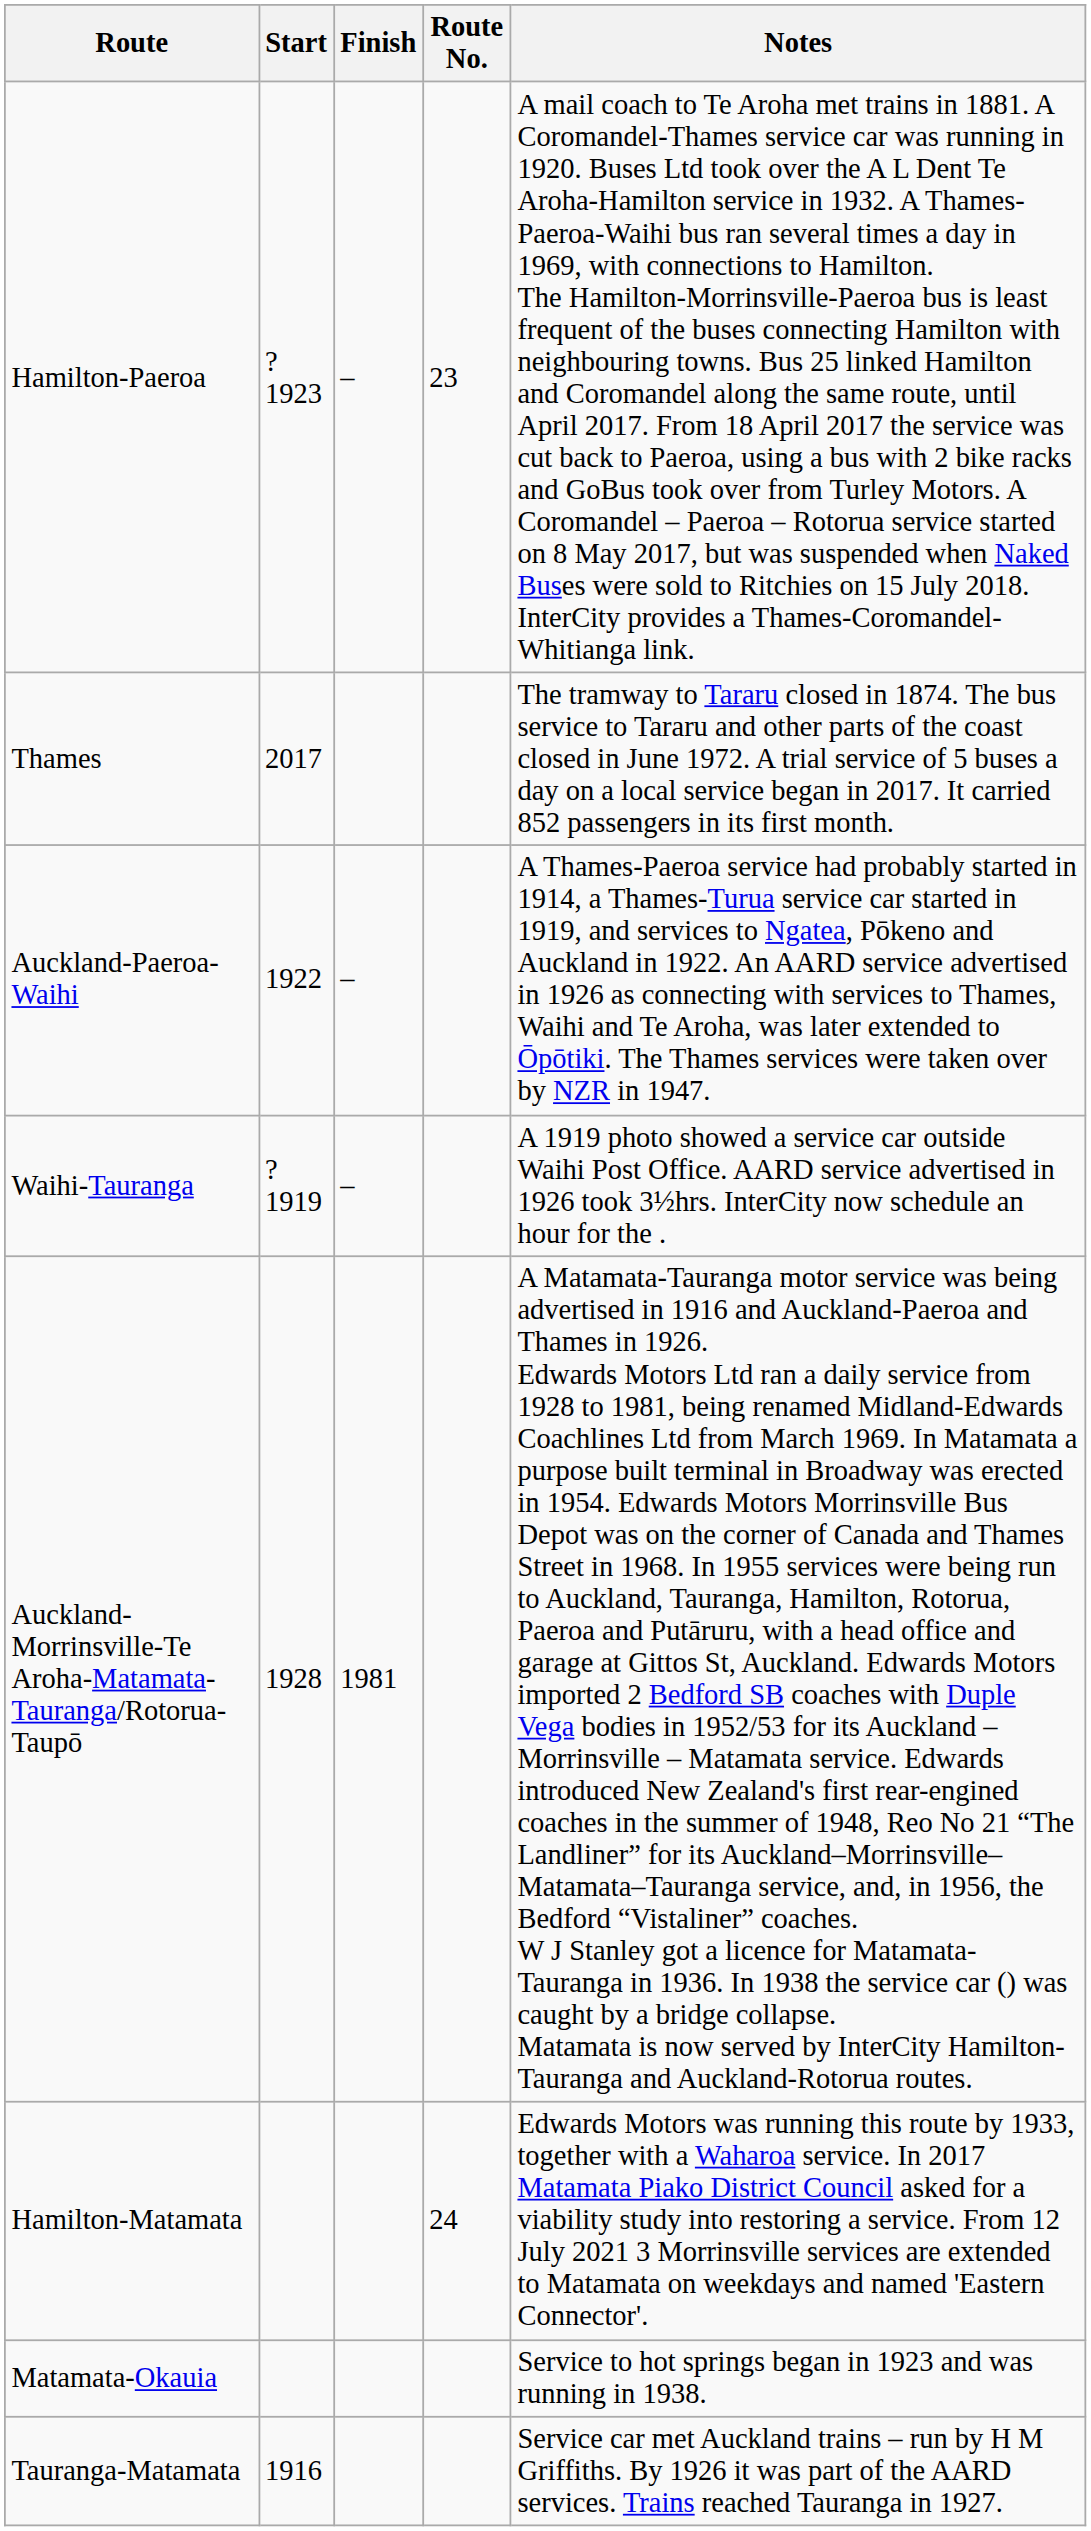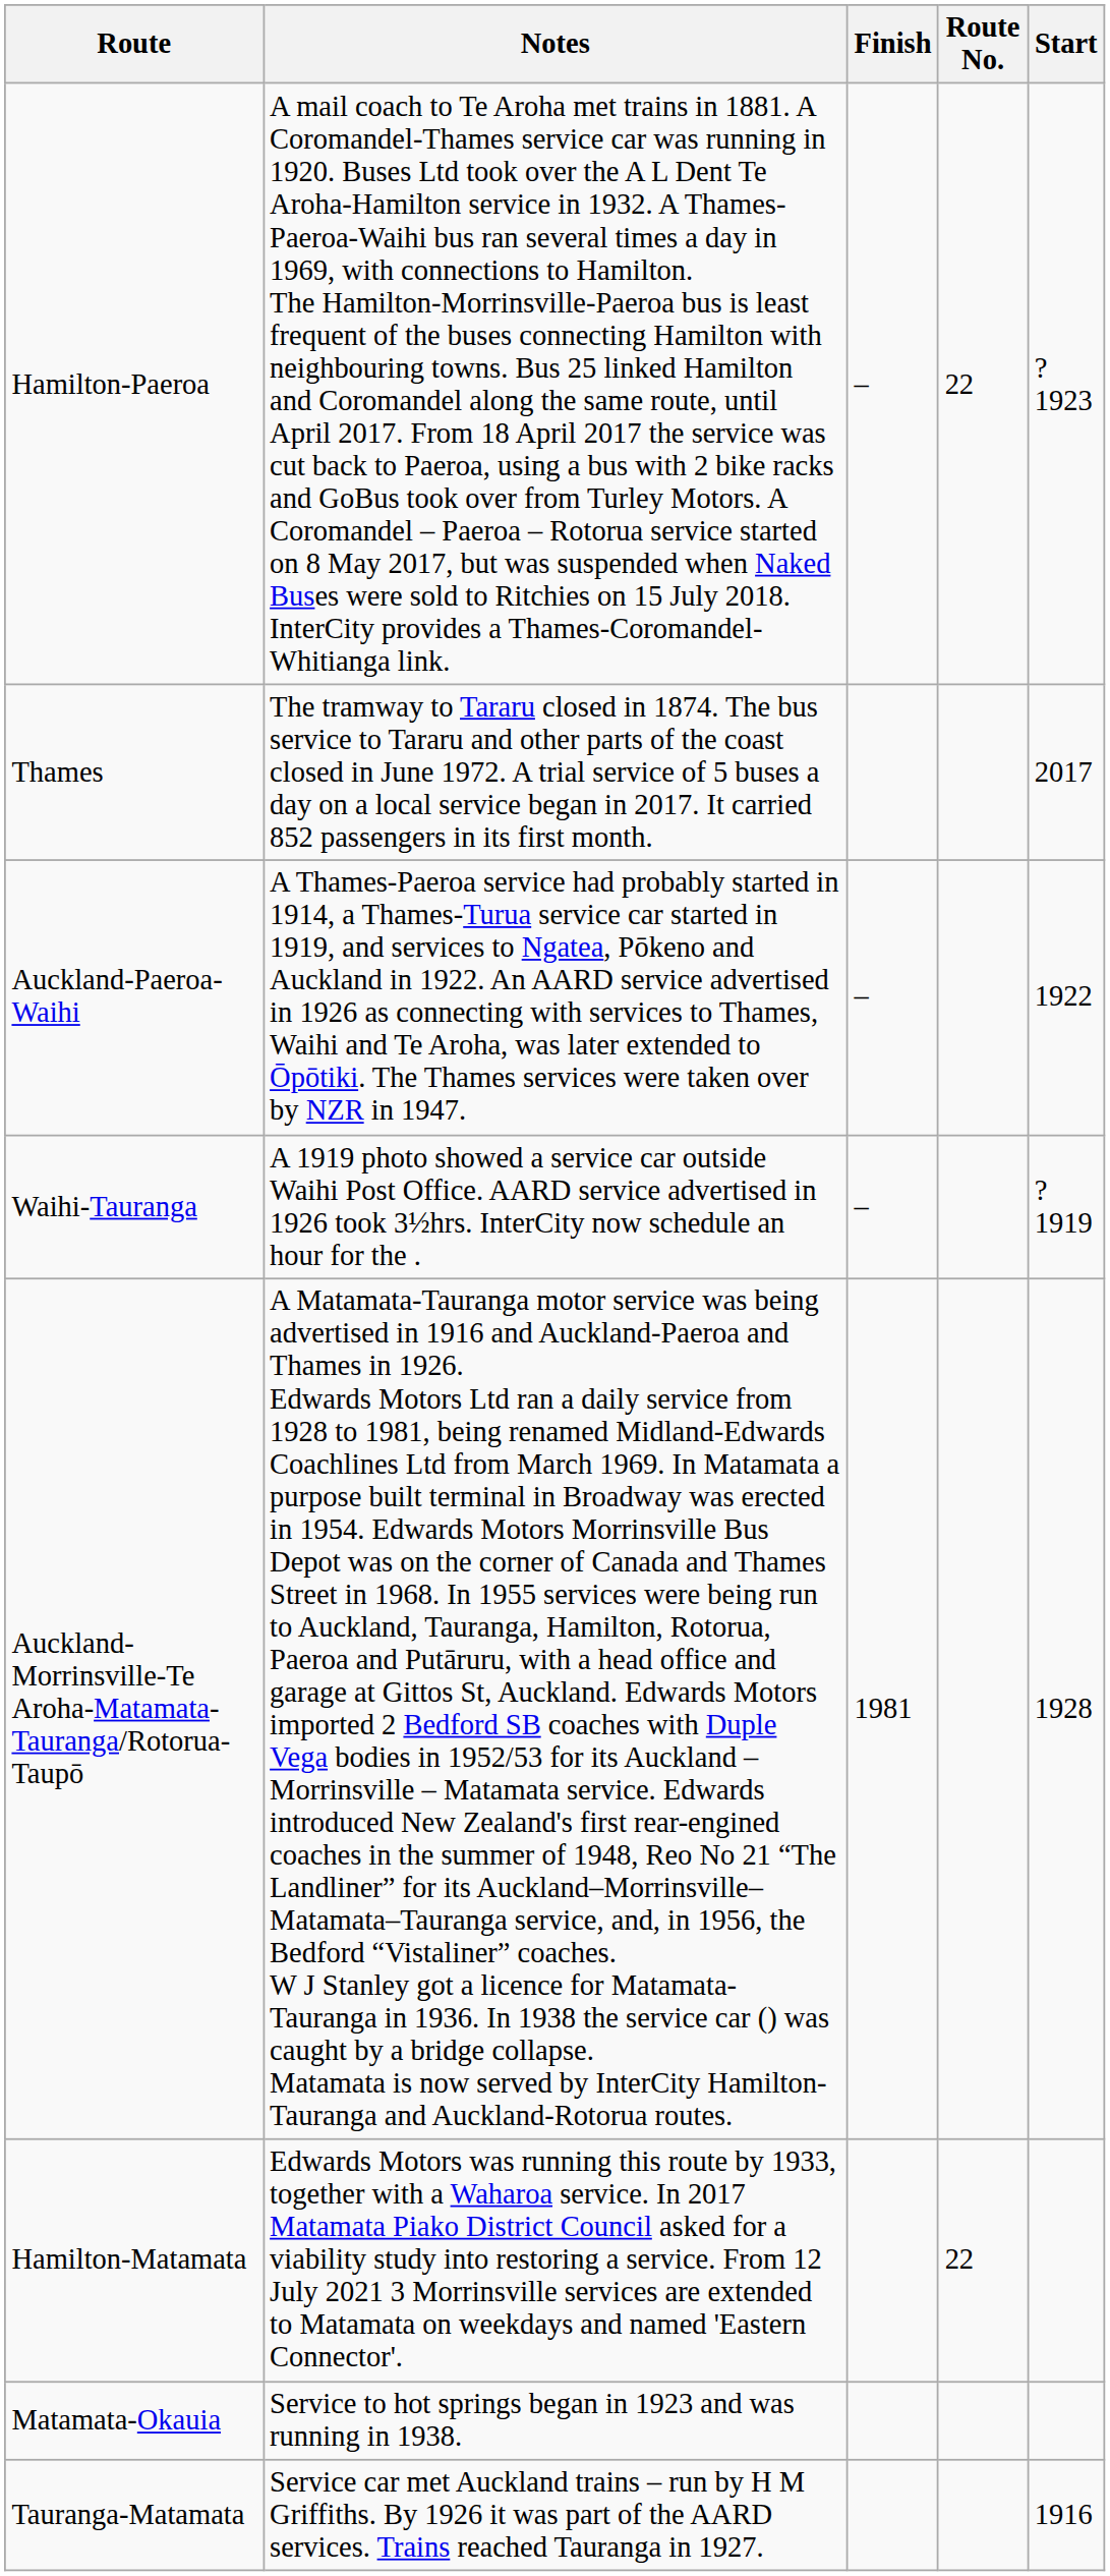 <table class="wikitable">
 <tr>
 <th>Route</th>
-<th>Start</th>
+<th>Notes</th>
 <th>Finish</th>
 <th>Route No.</th>
-<th>Notes</th>
+<th>Start</th>
 </tr>
 <tr>
 <td>Hamilton-Paeroa</td>
+<td>A mail coach to Te Aroha met trains in 1881. A Coromandel-Thames service car was running in 1920. Buses Ltd took over the A L Dent Te Aroha-Hamilton service in 1932. A Thames-Paeroa-Waihi bus ran several times a day in 1969, with connections to Hamilton.<br>The Hamilton-Morrinsville-Paeroa bus is least frequent of the buses connecting Hamilton with neighbouring towns. Bus 25 linked Hamilton and Coromandel along the same route, until April 2017.  From 18 April 2017 the service was cut back to Paeroa, using a bus with 2 bike racks and GoBus took over from Turley Motors. A Coromandel – Paeroa – Rotorua service started on 8 May 2017, but was suspended when <a href='#'>Naked Bus</a>es were sold to Ritchies on 15 July 2018. InterCity provides a Thames-Coromandel-Whitianga link.</td>
+<td>–</td>
+<td>22</td>
 <td>?1923</td>
-<td>–</td>
-<td>23</td>
-<td>A mail coach to Te Aroha met trains in 1881. A Coromandel-Thames service car was running in 1920. Buses Ltd took over the A L Dent Te Aroha-Hamilton service in 1932. A Thames-Paeroa-Waihi bus ran several times a day in 1969, with connections to Hamilton.<br>The Hamilton-Morrinsville-Paeroa bus is least frequent of the buses connecting Hamilton with neighbouring towns. Bus 25 linked Hamilton and Coromandel along the same route, until April 2017.  From 18 April 2017 the service was cut back to Paeroa, using a bus with 2 bike racks and GoBus took over from Turley Motors. A Coromandel – Paeroa – Rotorua service started on 8 May 2017, but was suspended when <a href='#'>Naked Bus</a>es were sold to Ritchies on 15 July 2018. InterCity provides a Thames-Coromandel-Whitianga link.</td>
 </tr>
 <tr>
 <td>Thames</td>
-<td>2017</td>
+<td>The tramway to <a href='#'>Tararu</a> closed in 1874. The bus service to Tararu and other parts of the coast closed in June 1972. A trial service of 5 buses a day on a local service began in 2017. It carried 852 passengers in its first month.</td>
 <td></td>
 <td></td>
-<td>The tramway to <a href='#'>Tararu</a> closed in 1874. The bus service to Tararu and other parts of the coast closed in June 1972. A trial service of 5 buses a day on a local service began in 2017. It carried 852 passengers in its first month.</td>
+<td>2017</td>
 </tr>
 <tr>
 <td>Auckland-Paeroa-<a href='#'>Waihi</a></td>
-<td>1922</td>
+<td>A Thames-Paeroa service had probably started in 1914, a Thames-<a href='#'>Turua</a> service car started in 1919, and services to <a href='#'>Ngatea</a>, Pōkeno and Auckland in 1922. An AARD service advertised in 1926 as connecting with services to Thames, Waihi and Te Aroha, was later extended to <a href='#'>Ōpōtiki</a>. The Thames services were taken over by <a href='#'>NZR</a> in 1947.</td>
 <td>–</td>
 <td></td>
-<td>A Thames-Paeroa service had probably started in 1914, a Thames-<a href='#'>Turua</a> service car started in 1919, and services to <a href='#'>Ngatea</a>, Pōkeno and Auckland in 1922. An AARD service advertised in 1926 as connecting with services to Thames, Waihi and Te Aroha, was later extended to <a href='#'>Ōpōtiki</a>. The Thames services were taken over by <a href='#'>NZR</a> in 1947.</td>
+<td>1922</td>
 </tr>
 <tr>
 <td>Waihi-<a href='#'>Tauranga</a></td>
-<td>?1919</td>
+<td>A 1919 photo showed a service car outside Waihi Post Office. AARD service advertised in 1926 took 3½hrs. InterCity now schedule an hour for the .</td>
 <td>–</td>
 <td></td>
-<td>A 1919 photo showed a service car outside Waihi Post Office. AARD service advertised in 1926 took 3½hrs. InterCity now schedule an hour for the .</td>
+<td>?1919</td>
 </tr>
 <tr>
 <td>Auckland-Morrinsville-Te Aroha-<a href='#'>Matamata</a>-<a href='#'>Tauranga</a>/Rotorua-Taupō</td>
-<td>1928</td>
+<td>A Matamata-Tauranga motor service was being advertised in 1916 and Auckland-Paeroa and Thames in 1926.<br>Edwards Motors Ltd ran a daily  service from 1928 to 1981, being renamed Midland-Edwards Coachlines Ltd from March 1969. In Matamata a purpose built terminal in Broadway was erected in 1954. Edwards Motors Morrinsville Bus Depot was on the corner of Canada and Thames Street in 1968. In 1955 services were being run to Auckland, Tauranga, Hamilton, Rotorua, Paeroa and Putāruru, with a head office and garage at Gittos St, Auckland. Edwards Motors imported 2 <a href='#'>Bedford SB</a> coaches with <a href='#'>Duple Vega</a> bodies in 1952/53 for its Auckland – Morrinsville – Matamata service.  Edwards introduced New Zealand's first rear-engined coaches in the summer of 1948, Reo No 21 “The Landliner” for its Auckland–Morrinsville–Matamata–Tauranga service, and, in 1956, the Bedford “Vistaliner” coaches.<br>W J Stanley got a licence for Matamata-Tauranga in 1936. In 1938 the service car () was caught by a bridge collapse.<br>Matamata is now served by InterCity Hamilton-Tauranga and Auckland-Rotorua routes.</td>
 <td>1981</td>
 <td></td>
-<td>A Matamata-Tauranga motor service was being advertised in 1916 and Auckland-Paeroa and Thames in 1926.<br>Edwards Motors Ltd ran a daily  service from 1928 to 1981, being renamed Midland-Edwards Coachlines Ltd from March 1969. In Matamata a purpose built terminal in Broadway was erected in 1954. Edwards Motors Morrinsville Bus Depot was on the corner of Canada and Thames Street in 1968. In 1955 services were being run to Auckland, Tauranga, Hamilton, Rotorua, Paeroa and Putāruru, with a head office and garage at Gittos St, Auckland. Edwards Motors imported 2 <a href='#'>Bedford SB</a> coaches with <a href='#'>Duple Vega</a> bodies in 1952/53 for its Auckland – Morrinsville – Matamata service.  Edwards introduced New Zealand's first rear-engined coaches in the summer of 1948, Reo No 21 “The Landliner” for its Auckland–Morrinsville–Matamata–Tauranga service, and, in 1956, the Bedford “Vistaliner” coaches.<br>W J Stanley got a licence for Matamata-Tauranga in 1936. In 1938 the service car () was caught by a bridge collapse.<br>Matamata is now served by InterCity Hamilton-Tauranga and Auckland-Rotorua routes.</td>
+<td>1928</td>
 </tr>
 <tr>
 <td>Hamilton-Matamata</td>
+<td>Edwards Motors was running this route by 1933, together with a <a href='#'>Waharoa</a> service. In 2017 <a href='#'>Matamata Piako District Council</a> asked for a viability study into restoring a service. From 12 July 2021 3 Morrinsville services are extended to Matamata on weekdays and named 'Eastern Connector'.</td>
 <td></td>
+<td>22</td>
 <td></td>
-<td>24</td>
-<td>Edwards Motors was running this route by 1933, together with a <a href='#'>Waharoa</a> service. In 2017 <a href='#'>Matamata Piako District Council</a> asked for a viability study into restoring a service. From 12 July 2021 3 Morrinsville services are extended to Matamata on weekdays and named 'Eastern Connector'.</td>
 </tr>
 <tr>
 <td>Matamata-<a href='#'>Okauia</a></td>
+<td>Service to hot springs began in 1923 and was running in 1938.</td>
 <td></td>
 <td></td>
 <td></td>
-<td>Service to hot springs began in 1923 and was running in 1938.</td>
 </tr>
 <tr>
 <td>Tauranga-Matamata</td>
-<td>1916</td>
+<td>Service car met Auckland trains – run by H M Griffiths. By 1926 it was part of the AARD services. <a href='#'>Trains</a> reached Tauranga in 1927.</td>
 <td></td>
 <td></td>
-<td>Service car met Auckland trains – run by H M Griffiths. By 1926 it was part of the AARD services. <a href='#'>Trains</a> reached Tauranga in 1927.</td>
+<td>1916</td>
 </tr>
 </table>
